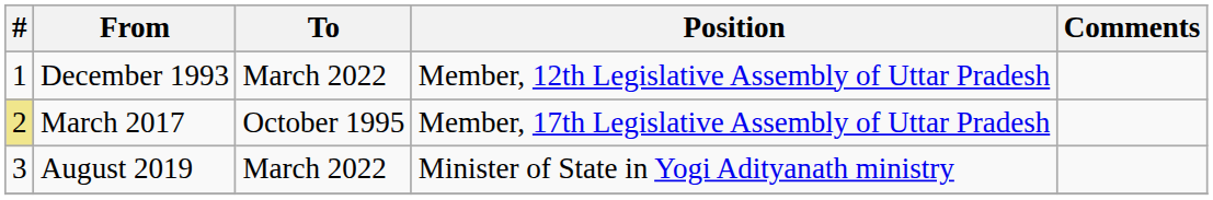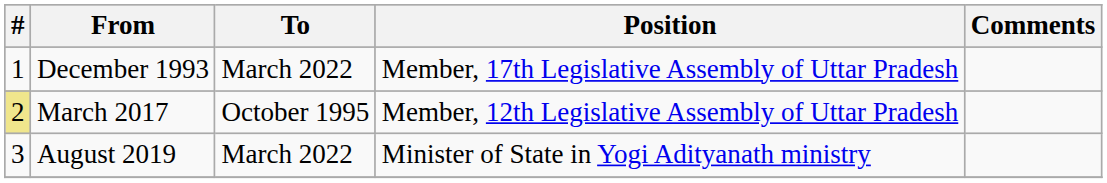 <table class="wikitable sortable">
 <tr>
 <th>#</th>
 <th>From</th>
 <th>To</th>
 <th>Position</th>
 <th>Comments</th>
 </tr>
 <tr>
 <td>1</td>
 <td>December 1993</td>
 <td>March 2022</td>
-<td>Member, <a href='#'>12th Legislative Assembly of Uttar Pradesh</a></td>
+<td>Member, <a href='#'>17th Legislative Assembly of Uttar Pradesh</a></td>
 <td></td>
 </tr>
 <tr>
 <td style="background: khaki;">2</td>
 <td>March 2017</td>
 <td>October 1995</td>
-<td>Member, <a href='#'>17th Legislative Assembly of Uttar Pradesh</a></td>
+<td>Member, <a href='#'>12th Legislative Assembly of Uttar Pradesh</a></td>
 <td></td>
 </tr>
 <tr>
 <td>3</td>
 <td>August 2019</td>
 <td>March 2022</td>
 <td>Minister of State in <a href='#'>Yogi Adityanath ministry</a></td>
 <td></td>
 </tr>
 <tr>
 </tr>
 </table>
